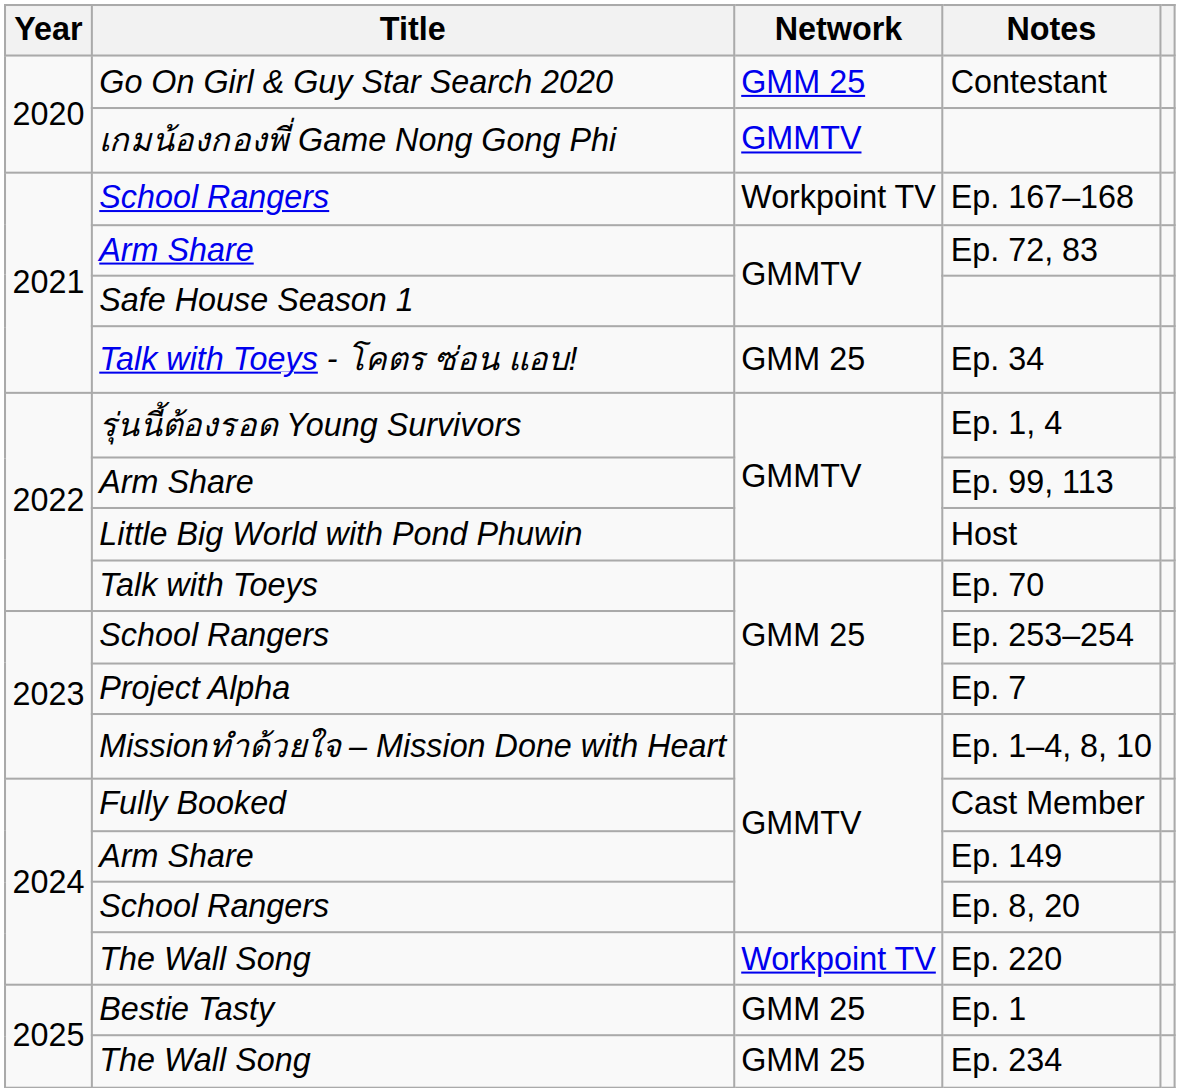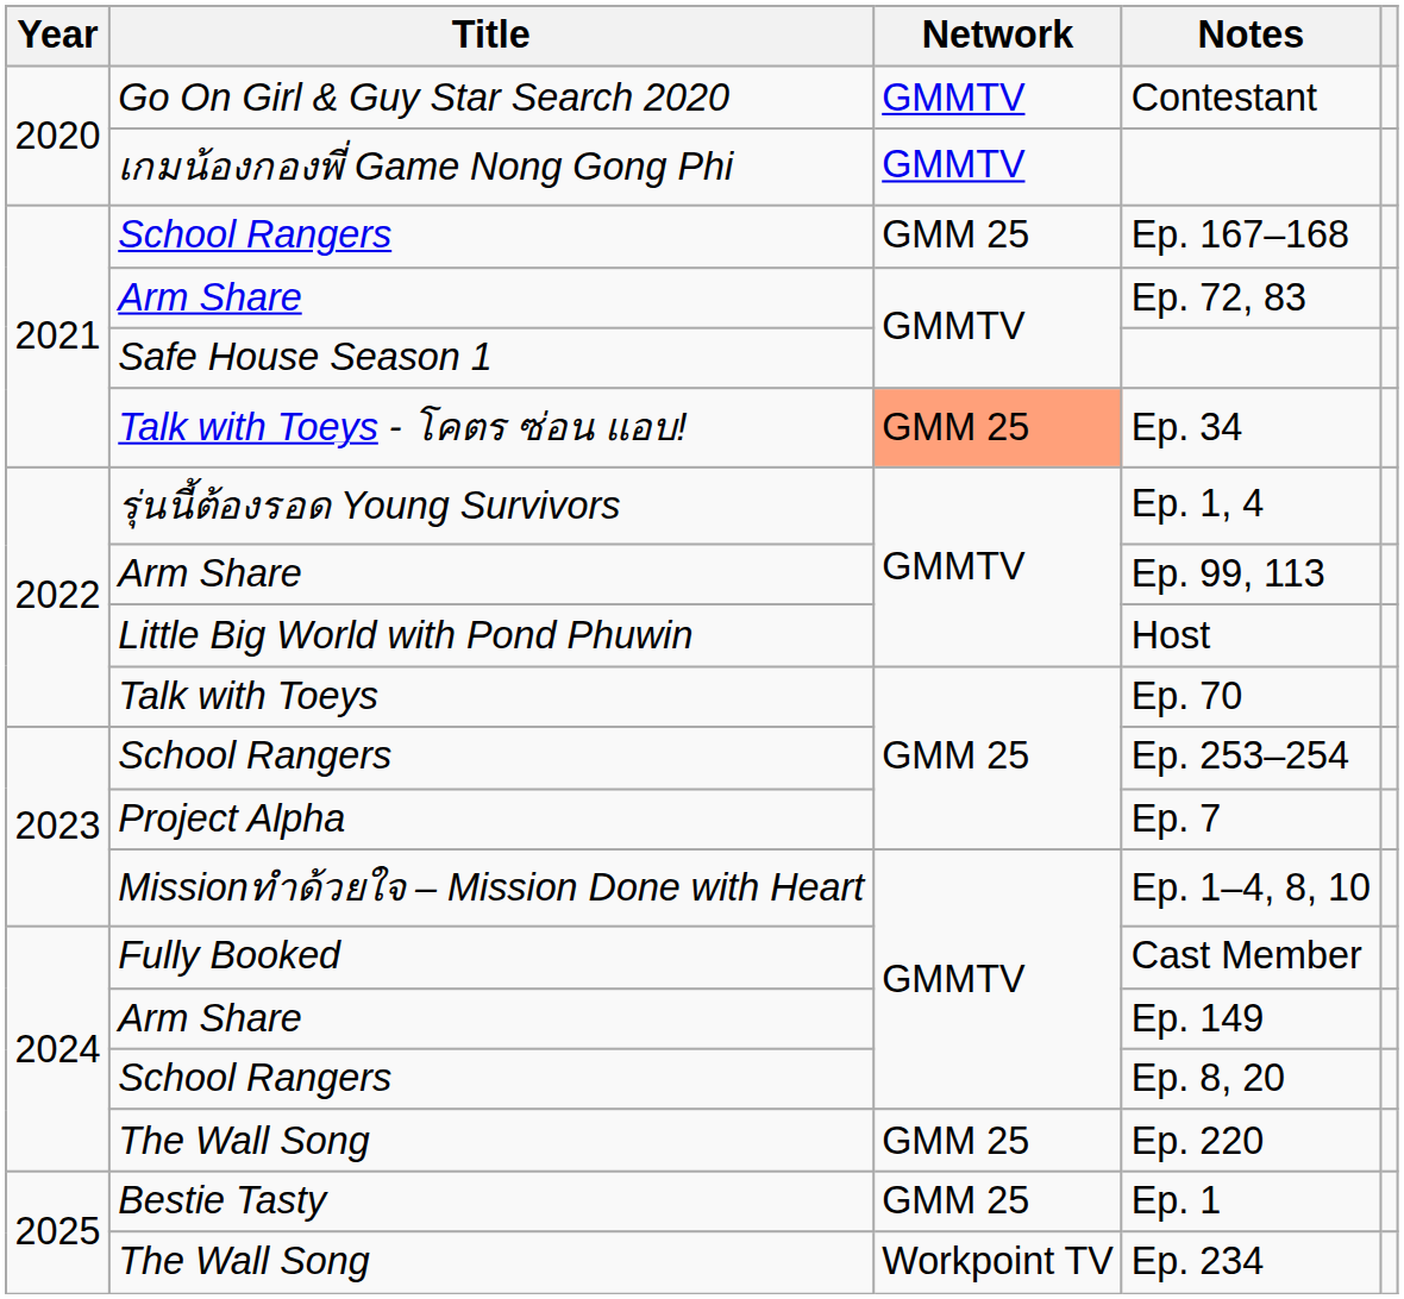 <table class="wikitable sortable plainrowheaders">
 <tr>
 <th scope="col">Year</th>
 <th scope="col">Title</th>
 <th scope="col" class="unsortable">Network</th>
 <th scope="col">Notes</th>
 <th scope="col" class="unsortable"></th>
 </tr>
 <tr>
 <td rowspan="2">2020</td>
 <td><em>Go On Girl & Guy Star Search 2020</em></td>
-<td><a href='#'>GMM 25</a></td>
+<td><a href='#'>GMMTV</a></td>
 <td>Contestant</td>
 <td></td>
 </tr>
 <tr>
 <td><em>เกมน้องกองพี่ Game Nong Gong Phi</em></td>
 <td><a href='#'>GMMTV</a></td>
 <td></td>
 <td></td>
 </tr>
 <tr>
 <td rowspan="4">2021</td>
 <td><em><a href='#'>School Rangers</a></em></td>
-<td>Workpoint TV</td>
+<td>GMM 25</td>
 <td>Ep. 167–168</td>
 <td></td>
 </tr>
 <tr>
 <td><em><a href='#'>Arm Share</a></em></td>
 <td rowspan="2">GMMTV</td>
 <td>Ep. 72, 83</td>
 <td></td>
 </tr>
 <tr>
 <td><em>Safe House Season 1</em></td>
 <td></td>
 <td></td>
 </tr>
 <tr>
 <td><em><a href='#'>Talk with Toeys</a> - โคตร ซ่อน แอบ!</em></td>
-<td>GMM 25</td>
+<td style="background: lightsalmon;">GMM 25</td>
 <td>Ep. 34</td>
 <td></td>
 </tr>
 <tr>
 <td rowspan="4">2022</td>
 <td><em>รุ่นนี้ต้องรอด Young Survivors</em></td>
 <td rowspan="3">GMMTV</td>
 <td>Ep. 1, 4</td>
 <td></td>
 </tr>
 <tr>
 <td><em>Arm Share</em></td>
 <td>Ep. 99, 113</td>
 <td></td>
 </tr>
 <tr>
 <td><em>Little Big World with Pond Phuwin</em></td>
 <td>Host</td>
 <td></td>
 </tr>
 <tr>
 <td><em>Talk with Toeys</em></td>
 <td rowspan="3">GMM 25</td>
 <td>Ep. 70</td>
 <td></td>
 </tr>
 <tr>
 <td rowspan="3">2023</td>
 <td><em>School Rangers</em></td>
 <td>Ep. 253–254</td>
 <td></td>
 </tr>
 <tr>
 <td><em>Project Alpha</em></td>
 <td>Ep. 7</td>
 <td></td>
 </tr>
 <tr>
 <td><em>Missionทำด้วยใจ – Mission Done with Heart</em></td>
 <td rowspan="4">GMMTV</td>
 <td>Ep. 1–4, 8, 10</td>
 <td></td>
 </tr>
 <tr>
 <td rowspan="4">2024</td>
 <td><em>Fully Booked</em></td>
 <td>Cast Member</td>
 <td></td>
 </tr>
 <tr>
 <td><em>Arm Share</em></td>
 <td>Ep. 149</td>
 <td></td>
 </tr>
 <tr>
 <td><em>School Rangers</em></td>
 <td>Ep. 8, 20</td>
 <td></td>
 </tr>
 <tr>
 <td><em>The Wall Song</em></td>
-<td><a href='#'>Workpoint TV</a></td>
+<td>GMM 25</td>
 <td>Ep. 220</td>
 <td></td>
 </tr>
 <tr>
 <td rowspan="2">2025</td>
 <td><em>Bestie Tasty</em></td>
 <td>GMM 25</td>
 <td>Ep. 1</td>
 <td></td>
 </tr>
 <tr>
 <td><em>The Wall Song</em></td>
-<td>GMM 25</td>
+<td>Workpoint TV</td>
 <td>Ep. 234</td>
 <td></td>
 </tr>
 </table>
